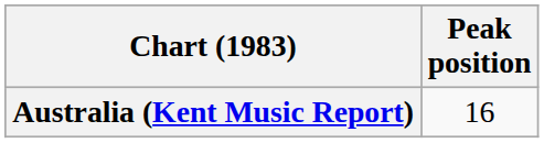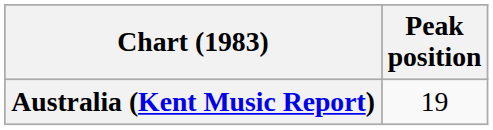 <table class="wikitable sortable plainrowheaders" style="text-align:center">
 <tr>
 <th>Chart (1983)</th>
 <th>Peak<br>position</th>
 </tr>
 <tr>
 <th scope="row">Australia (<a href='#'>Kent Music Report</a>)</th>
-<td>16</td>
+<td>19</td>
 </tr>
 </table>
